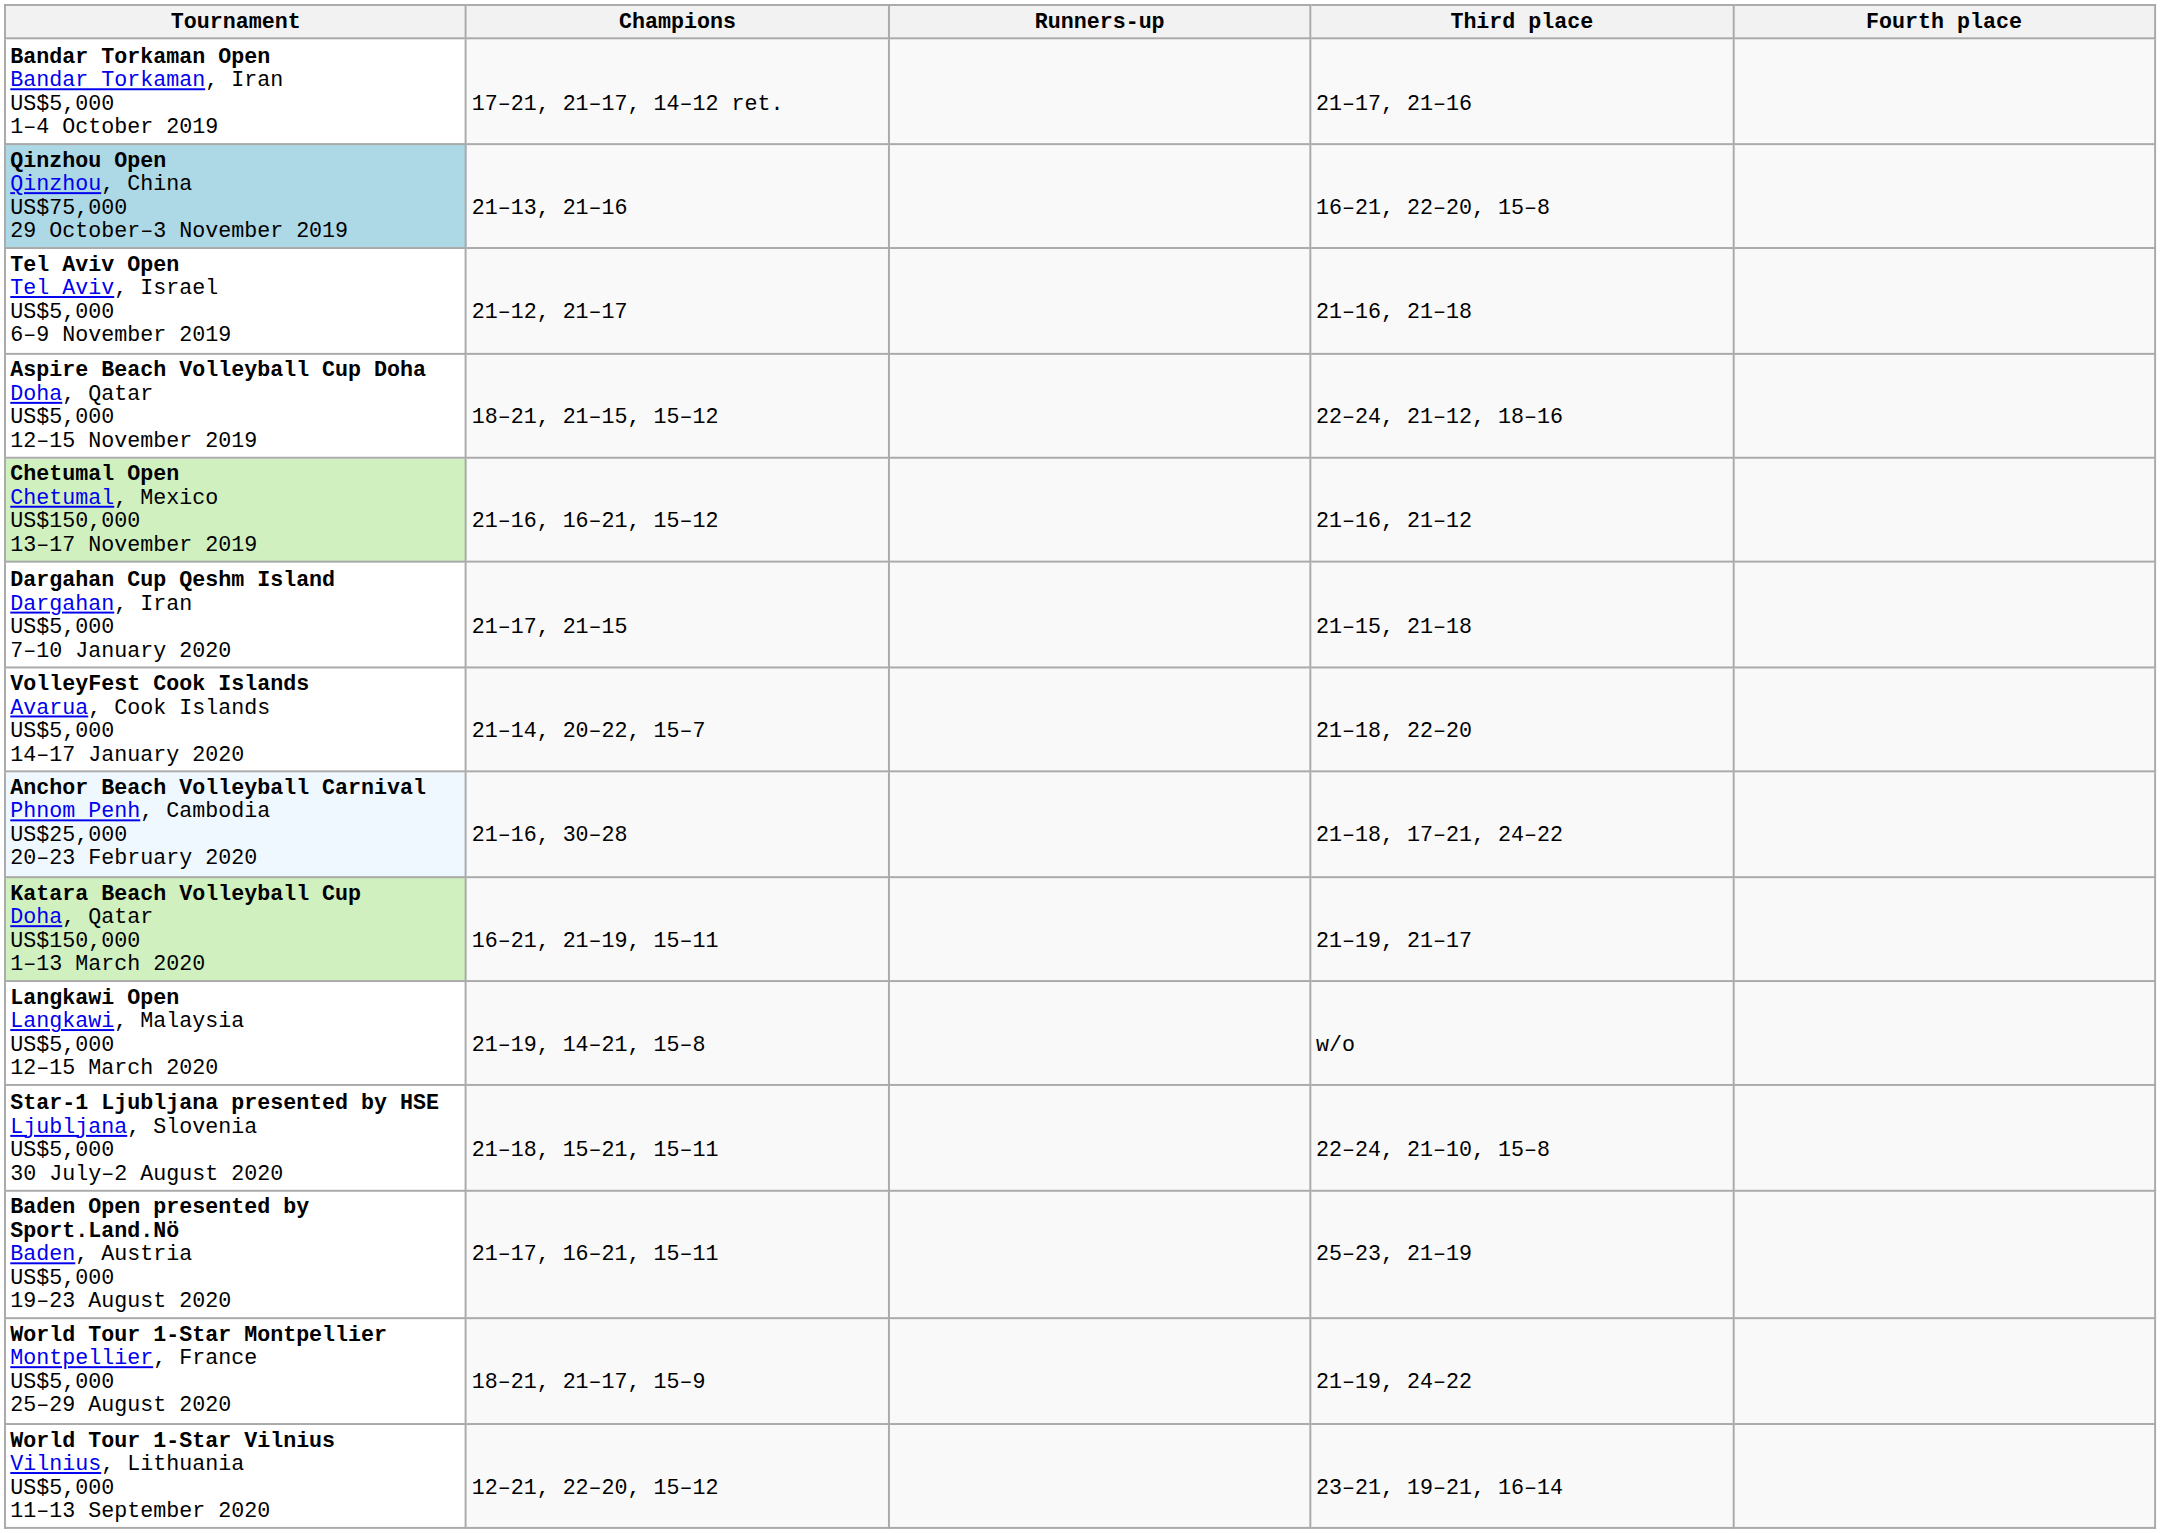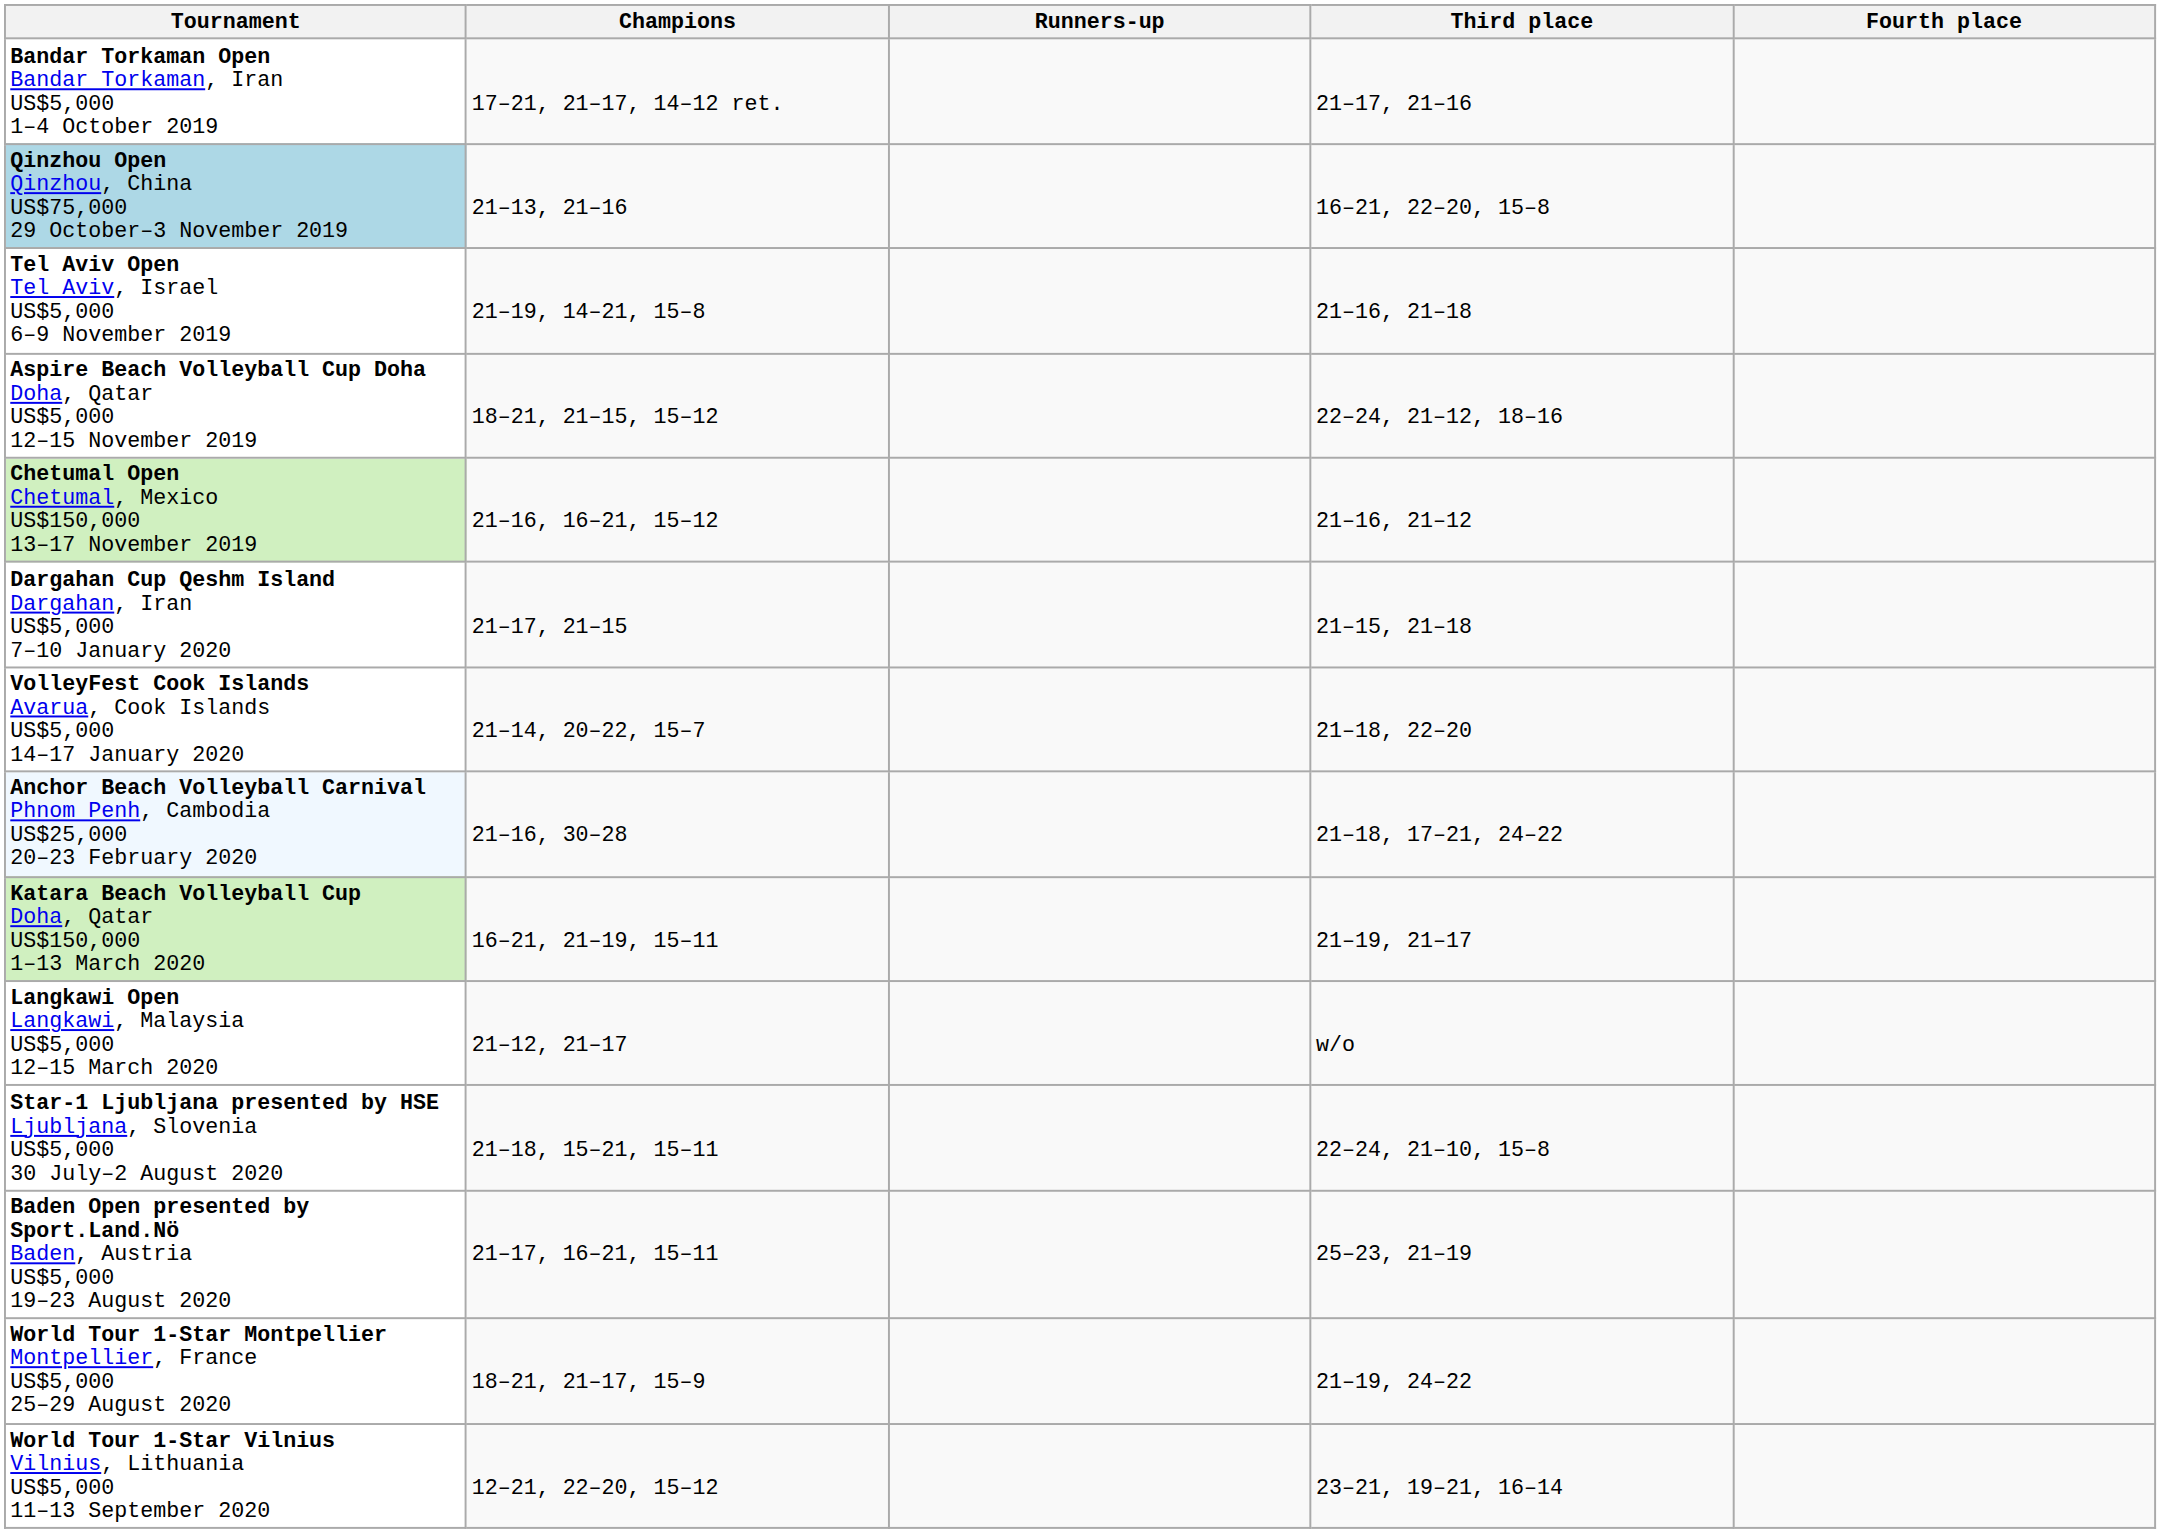 <table class=wikitable style=font-size:85%>
 <tr>
 <th width=230>Tournament</th>
 <th width=210>Champions</th>
 <th width=210>Runners-up</th>
 <th width=210>Third place</th>
 <th width=210>Fourth place</th>
 </tr>
 <tr valign=top>
 <td style="background:#ffffff;"><strong>Bandar Torkaman Open</strong><br><a href='#'>Bandar Torkaman</a>, Iran<br>US$5,000<br>1–4 October 2019</td>
 <td><strong><br></strong><br>17–21, 21–17, 14–12 ret.</td>
 <td><br></td>
 <td><br><br>21–17, 21–16</td>
 <td><br></td>
 </tr>
 <tr valign=top>
 <td style="background:lightblue;"><strong>Qinzhou Open</strong><br><a href='#'>Qinzhou</a>, China<br>US$75,000<br>29 October–3 November 2019</td>
 <td><strong><br></strong><br>21–13, 21–16</td>
 <td><br></td>
 <td><br><br>16–21, 22–20, 15–8</td>
 <td><br></td>
 </tr>
 <tr valign=top>
 <td style="background:#ffffff;"><strong>Tel Aviv Open</strong><br><a href='#'>Tel Aviv</a>, Israel<br>US$5,000<br>6–9 November 2019</td>
-<td><strong><br></strong><br>21–12, 21–17</td>
+<td><strong><br></strong><br>21–19, 14–21, 15–8</td>
 <td><br></td>
 <td><br><br>21–16, 21–18</td>
 <td><br></td>
 </tr>
 <tr valign=top>
 <td style="background:#ffffff;"><strong>Aspire Beach Volleyball Cup Doha</strong><br><a href='#'>Doha</a>, Qatar<br>US$5,000<br>12–15 November 2019</td>
 <td><strong><br></strong><br>18–21, 21–15, 15–12</td>
 <td><br></td>
 <td><br><br>22–24, 21–12, 18–16</td>
 <td><br></td>
 </tr>
 <tr valign=top>
 <td style="background:#d0f0c0;"><strong>Chetumal Open</strong><br><a href='#'>Chetumal</a>, Mexico<br>US$150,000<br>13–17 November 2019</td>
 <td><strong><br></strong><br>21–16, 16–21, 15–12</td>
 <td><br></td>
 <td><br><br>21–16, 21–12</td>
 <td><br></td>
 </tr>
 <tr valign=top>
 <td style="background:#ffffff;"><strong>Dargahan Cup Qeshm Island</strong><br><a href='#'>Dargahan</a>, Iran<br>US$5,000<br>7–10 January 2020</td>
 <td><strong><br></strong><br>21–17, 21–15</td>
 <td><br></td>
 <td><br><br>21–15, 21–18</td>
 <td><br></td>
 </tr>
 <tr valign=top>
 <td style="background:#ffffff;"><strong>VolleyFest Cook Islands</strong><br><a href='#'>Avarua</a>, Cook Islands<br>US$5,000<br>14–17 January 2020</td>
 <td><strong><br></strong><br>21–14, 20–22, 15–7</td>
 <td><br></td>
 <td><br><br>21–18, 22–20</td>
 <td><br></td>
 </tr>
 <tr valign=top>
 <td style="background:#f0f8ff;"><strong>Anchor Beach Volleyball Carnival</strong><br><a href='#'>Phnom Penh</a>, Cambodia<br>US$25,000<br>20–23 February 2020</td>
 <td><strong><br></strong><br>21–16, 30–28</td>
 <td><br></td>
 <td><br><br>21–18, 17–21, 24–22</td>
 <td><br></td>
 </tr>
 <tr valign=top>
 <td style="background:#d0f0c0;"><strong>Katara Beach Volleyball Cup</strong><br><a href='#'>Doha</a>, Qatar<br>US$150,000<br>1–13 March 2020</td>
 <td><strong><br></strong><br>16–21, 21–19, 15–11</td>
 <td><br></td>
 <td><br><br>21–19, 21–17</td>
 <td><br></td>
 </tr>
 <tr valign=top>
 <td style="background:#ffffff;"><strong>Langkawi Open</strong><br><a href='#'>Langkawi</a>, Malaysia<br>US$5,000<br>12–15 March 2020</td>
-<td><strong><br></strong><br>21–19, 14–21, 15–8</td>
+<td><strong><br></strong><br>21–12, 21–17</td>
 <td><br></td>
 <td><br><br>w/o</td>
 <td><br></td>
 </tr>
 <tr valign=top>
 <td style="background:#ffffff;"><strong>Star-1 Ljubljana presented by HSE</strong><br><a href='#'>Ljubljana</a>, Slovenia<br>US$5,000<br>30 July–2 August 2020</td>
 <td><strong><br></strong><br>21–18, 15–21, 15–11</td>
 <td><br></td>
 <td><br><br>22–24, 21–10, 15–8</td>
 <td><br></td>
 </tr>
 <tr valign=top>
 <td style="background:#ffffff;"><strong>Baden Open presented by Sport.Land.Nö</strong><br><a href='#'>Baden</a>, Austria<br>US$5,000<br>19–23 August 2020</td>
 <td><strong><br></strong><br>21–17, 16–21, 15–11</td>
 <td><br></td>
 <td><br><br>25–23, 21–19</td>
 <td><br></td>
 </tr>
 <tr valign=top>
 <td style="background:#ffffff;"><strong>World Tour 1-Star Montpellier</strong><br><a href='#'>Montpellier</a>, France<br>US$5,000<br>25–29 August 2020</td>
 <td><strong><br></strong><br>18–21, 21–17, 15–9</td>
 <td><br></td>
 <td><br><br>21–19, 24–22</td>
 <td><br></td>
 </tr>
 <tr valign=top>
 <td style="background:#ffffff;"><strong>World Tour 1-Star Vilnius</strong><br><a href='#'>Vilnius</a>, Lithuania<br>US$5,000<br>11–13 September 2020</td>
 <td><strong><br></strong><br>12–21, 22–20, 15–12</td>
 <td><br></td>
 <td><br><br>23–21, 19–21, 16–14</td>
 <td><br></td>
 </tr>
 </table>
